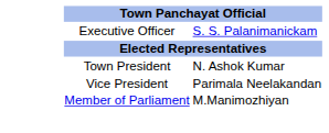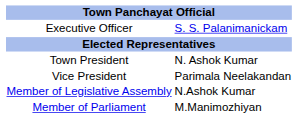 <table class="toccolours" style="clear:right; float:right; background:#ffffff; margin: 0 0 0.5em 1em; width:220">
 <tr>
 <th style="background:#A8BDEC" align=center colspan="2"><strong>Town Panchayat Official</strong></th>
 </tr>
 <tr>
 <td align=center>Executive Officer</td>
 <td><a href='#'>S. S. Palanimanickam</a></td>
 </tr>
 <tr>
 <th style="background:#A8BDEC" align=center colspan="2"><strong>Elected Representatives</strong></th>
 </tr>
 <tr>
 <td align=center>Town President</td>
 <td>N. Ashok Kumar</td>
 </tr>
 <tr>
 <td align=center>Vice President</td>
 <td>Parimala Neelakandan</td>
 </tr>
 <tr>
+<td align="center"><a href='#'>Member of Legislative Assembly</a></td>
+<td>N.Ashok Kumar</td>
+</tr>
+<tr>
 <td align="center"><a href='#'>Member of Parliament</a></td>
 <td>M.Manimozhiyan</td>
 </tr>
 </table>
